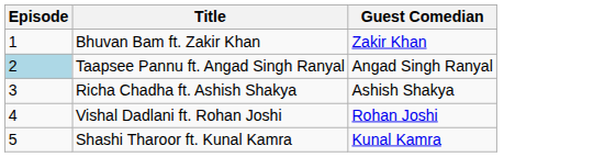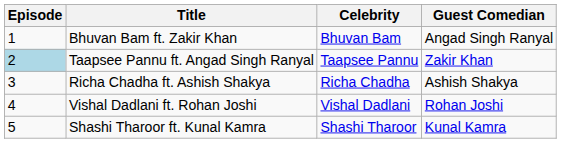 <table class="wikitable">
 <tr>
 <th>Episode</th>
 <th>Title</th>
+<th>Celebrity</th>
 <th>Guest Comedian</th>
 </tr>
 <tr>
 <td>1</td>
 <td>Bhuvan Bam ft. Zakir Khan</td>
-<td><a href='#'>Zakir Khan</a></td>
+<td><a href='#'>Bhuvan Bam</a></td>
+<td>Angad Singh Ranyal</td>
 </tr>
 <tr>
 <td style="background: lightblue;">2</td>
 <td>Taapsee Pannu ft. Angad Singh Ranyal</td>
-<td>Angad Singh Ranyal</td>
+<td><a href='#'>Taapsee Pannu</a></td>
+<td><a href='#'>Zakir Khan</a></td>
 </tr>
 <tr>
 <td>3</td>
 <td>Richa Chadha ft. Ashish Shakya</td>
+<td><a href='#'>Richa Chadha</a></td>
 <td>Ashish Shakya</td>
 </tr>
 <tr>
 <td>4</td>
 <td>Vishal Dadlani ft. Rohan Joshi</td>
+<td><a href='#'>Vishal Dadlani</a></td>
 <td><a href='#'>Rohan Joshi</a></td>
 </tr>
 <tr>
 <td>5</td>
 <td>Shashi Tharoor ft. Kunal Kamra</td>
+<td><a href='#'>Shashi Tharoor</a></td>
 <td><a href='#'>Kunal Kamra</a></td>
 </tr>
 </table>
